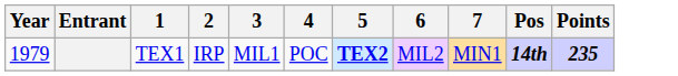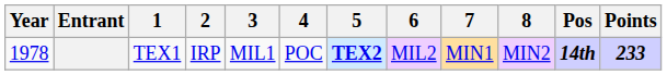 <table class="wikitable" style="text-align:center; font-size:90%">
 <tr>
 <th>Year</th>
 <th>Entrant</th>
 <th>1</th>
 <th>2</th>
 <th>3</th>
 <th>4</th>
 <th>5</th>
 <th>6</th>
 <th>7</th>
+<th>8</th>
 <th>Pos</th>
 <th>Points</th>
 </tr>
 <tr>
-<td><a href='#'>1979</a></td>
+<td><a href='#'>1978</a></td>
 <th></th>
 <td><a href='#'>TEX1</a></td>
 <td><a href='#'>IRP</a></td>
 <td><a href='#'>MIL1</a></td>
 <td><a href='#'>POC</a></td>
 <td style="background:#CFEAFF;"><strong><a href='#'>TEX2</a><br></strong></td>
 <td style="background:#EFCFFF;"><a href='#'>MIL2</a><br></td>
 <td style="background:#FFDF9F;"><a href='#'>MIN1</a><br></td>
+<td style="background:#EFCFFF;"><a href='#'>MIN2</a><br></td>
 <td style="background:#CFCFFF;"><strong><em>14th</em></strong></td>
-<td style="background:#CFCFFF;"><strong><em>235</em></strong></td>
+<td style="background:#CFCFFF;"><strong><em>233</em></strong></td>
 </tr>
 </table>
